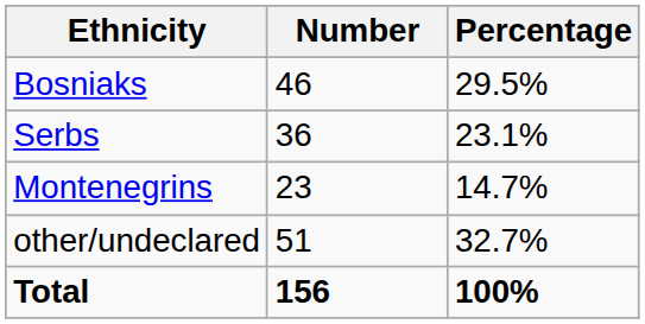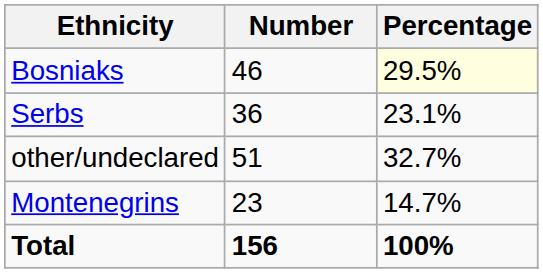 <table class="wikitable">
 <tr>
 <th width="100px">Ethnicity</th>
 <th width="80px">Number</th>
 <th width="80px">Percentage</th>
 </tr>
 <tr>
 <td><a href='#'>Bosniaks</a></td>
 <td>46</td>
-<td>29.5%</td>
+<td style="background: lightyellow;">29.5%</td>
 </tr>
 <tr>
 <td><a href='#'>Serbs</a></td>
 <td>36</td>
 <td>23.1%</td>
 </tr>
 <tr>
+<td>other/undeclared</td>
+<td>51</td>
+<td>32.7%</td>
+</tr>
+<tr>
 <td><a href='#'>Montenegrins</a></td>
 <td>23</td>
 <td>14.7%</td>
-</tr>
-<tr>
-<td>other/undeclared</td>
-<td>51</td>
-<td>32.7%</td>
 </tr>
 <tr>
 <td><strong>Total</strong></td>
 <td><strong>156</strong></td>
 <td><strong>100%</strong></td>
 </tr>
 </table>
